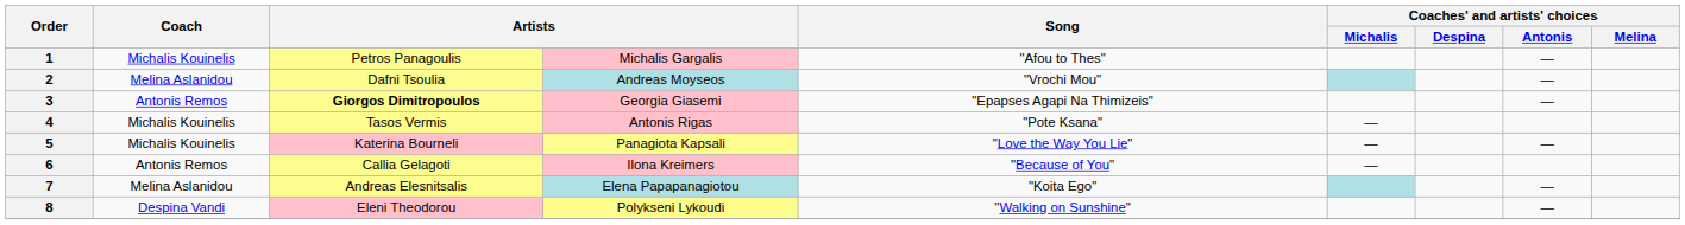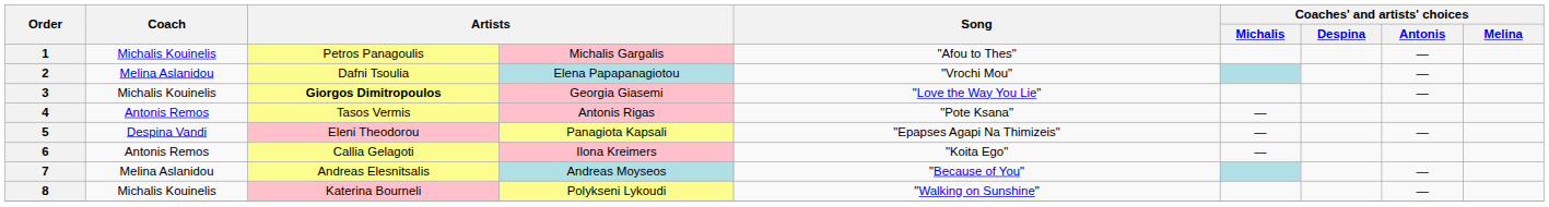 <table class="wikitable" style="text-align:center; width:100%;">
 <tr>
 <th scope="col" style="width:05%;" rowspan="2">Order</th>
 <th scope="col" style="width:10%;" rowspan="2">Coach</th>
 <th scope="col" style="width:30%;" colspan="2" rowspan="2">Artists</th>
 <th scope="col" style="width:30%;" rowspan="2">Song</th>
 <th scope="col" style="width:20%;" colspan="4">Coaches' and artists' choices</th>
 </tr>
 <tr>
 <th style="width:05%;"><a href='#'>Michalis</a></th>
 <th style="width:05%;"><a href='#'>Despina</a></th>
 <th style="width:05%;"><a href='#'>Antonis</a></th>
 <th style="width:05%;"><a href='#'>Melina</a></th>
 </tr>
 <tr>
 <th scope="col">1</th>
 <td><a href='#'>Michalis Kouinelis</a></td>
 <td style="background:#fdfc8f">Petros Panagoulis</td>
 <td style="background:pink">Michalis Gargalis</td>
 <td>"Afou to Thes"</td>
 <td></td>
 <td></td>
 <td>—</td>
 <td></td>
 </tr>
 <tr>
 <th scope="col">2</th>
 <td><a href='#'>Melina Aslanidou</a></td>
 <td style="background:#fdfc8f">Dafni Tsoulia</td>
-<td style="background:#B0E0E6; text-align:center;">Andreas Moyseos</td>
+<td style="background:#B0E0E6; text-align:center;">Elena Papapanagiotou</td>
 <td>"Vrochi Mou"</td>
 <td style="background:#b0e0e6;"><strong></strong></td>
 <td></td>
 <td>—</td>
 <td></td>
 </tr>
 <tr>
 <th scope="col">3</th>
-<td><a href='#'>Antonis Remos</a></td>
+<td>Michalis Kouinelis</td>
 <td style="background:#fdfc8f"><strong>Giorgos Dimitropoulos</strong></td>
 <td style="background:pink">Georgia Giasemi</td>
-<td>"Epapses Agapi Na Thimizeis"</td>
+<td>"<a href='#'>Love the Way You Lie</a>"</td>
 <td></td>
 <td></td>
 <td>—</td>
 <td></td>
 </tr>
 <tr>
 <th scope="col">4</th>
-<td>Michalis Kouinelis</td>
+<td><a href='#'>Antonis Remos</a></td>
 <td style="background:#fdfc8f">Tasos Vermis</td>
 <td style="background:pink">Antonis Rigas</td>
 <td>"Pote Ksana"</td>
 <td>—</td>
 <td></td>
 <td></td>
 <td></td>
 </tr>
 <tr>
 <th scope="col">5</th>
-<td>Michalis Kouinelis</td>
-<td style="background:pink">Katerina Bourneli</td>
+<td><a href='#'>Despina Vandi</a></td>
+<td style="background:pink">Eleni Theodorou</td>
 <td style="background:#fdfc8f">Panagiota Kapsali</td>
-<td>"<a href='#'>Love the Way You Lie</a>"</td>
+<td>"Epapses Agapi Na Thimizeis"</td>
 <td>—</td>
 <td></td>
 <td>—</td>
 <td></td>
 </tr>
 <tr>
 <th scope="col">6</th>
 <td>Antonis Remos</td>
 <td style="background:#fdfc8f">Callia Gelagoti</td>
 <td style="background:pink">Ilona Kreimers</td>
-<td>"<a href='#'>Because of You</a>"</td>
+<td>"Koita Ego"</td>
 <td>—</td>
 <td></td>
 <td></td>
 <td></td>
 </tr>
 <tr>
 <th scope="col">7</th>
 <td>Melina Aslanidou</td>
 <td style="background:#fdfc8f">Andreas Elesnitsalis</td>
-<td style="background:#B0E0E6; text-align:center;">Elena Papapanagiotou</td>
-<td>"Koita Ego"</td>
+<td style="background:#B0E0E6; text-align:center;">Andreas Moyseos</td>
+<td>"<a href='#'>Because of You</a>"</td>
 <td style="background:#b0e0e6;"><strong></strong></td>
 <td></td>
 <td>—</td>
 <td></td>
 </tr>
 <tr>
 <th scope="col">8</th>
-<td><a href='#'>Despina Vandi</a></td>
-<td style="background:pink">Eleni Theodorou</td>
+<td>Michalis Kouinelis</td>
+<td style="background:pink">Katerina Bourneli</td>
 <td style="background:#fdfc8f">Polykseni Lykoudi</td>
 <td>"<a href='#'>Walking on Sunshine</a>"</td>
 <td></td>
 <td></td>
 <td>—</td>
 <td></td>
 </tr>
 <tr>
 </tr>
 </table>
